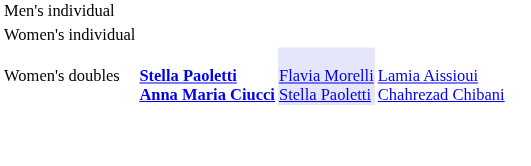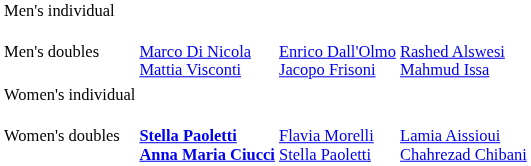 <table>
 <tr>
 <td>Men's individual</td>
 <td></td>
 <td></td>
 <td></td>
+</tr>
+<tr>
+<td>Men's doubles</td>
+<td><br><a href='#'>Marco Di Nicola</a><br><a href='#'>Mattia Visconti</a></td>
+<td><br><a href='#'>Enrico Dall'Olmo</a><br><a href='#'>Jacopo Frisoni</a></td>
+<td><br><a href='#'>Rashed Alswesi</a><br><a href='#'>Mahmud Issa</a></td>
 </tr>
 <tr>
 </tr>
 <tr>
 <td>Women's individual</td>
 <td></td>
 <td></td>
 <td></td>
 </tr>
 <tr>
 <td>Women's doubles</td>
 <td><strong><br><a href='#'>Stella Paoletti</a><br><a href='#'>Anna Maria Ciucci</a></strong></td>
-<td style="background: lavender;"><br><a href='#'>Flavia Morelli</a><br><a href='#'>Stella Paoletti</a></td>
+<td><br><a href='#'>Flavia Morelli</a><br><a href='#'>Stella Paoletti</a></td>
 <td><br><a href='#'>Lamia Aissioui</a><br><a href='#'>Chahrezad Chibani</a></td>
 </tr>
 </table>
